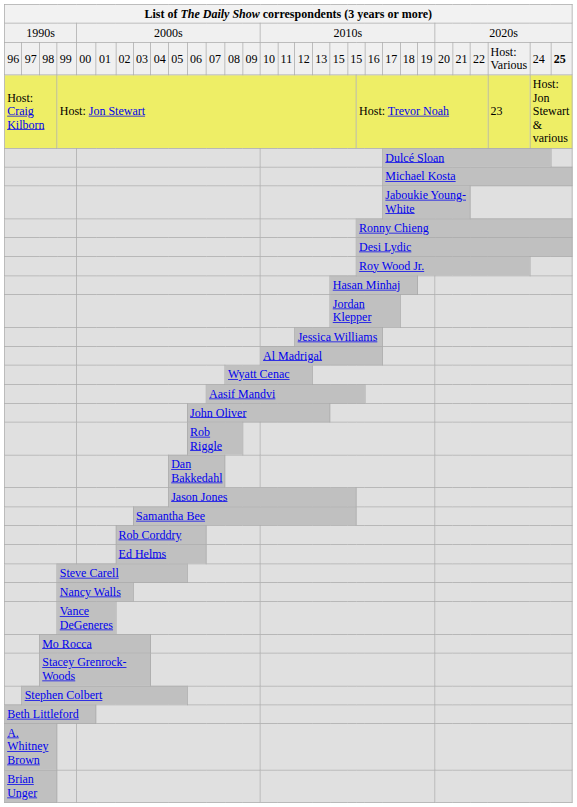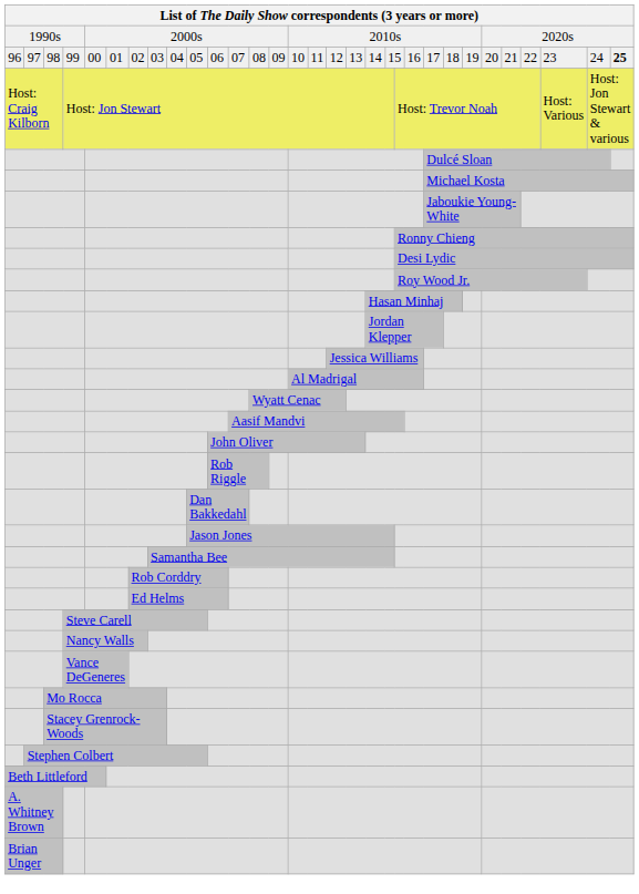 <table class="wikitable" style="width: 100%">
 <tr>
 <th colspan="31">List of <em>The Daily Show</em> correspondents (3 years or more)</th>
 </tr>
 <tr style="background:#f0f0f0;">
 <td colspan="4" style="text-align:center;">1990s</td>
 <td colspan="10" style="text-align:center;">2000s</td>
 <td colspan="11" style="text-align:center;">2010s</td>
 <td colspan="6" style="text-align:center;">2020s</td>
 </tr>
 <tr style="background:#f0f0f0;">
 <td>96</td>
 <td>97</td>
 <td>98</td>
 <td>99</td>
 <td>00</td>
 <td>01</td>
 <td>02</td>
 <td>03</td>
 <td>04</td>
 <td>05</td>
 <td>06</td>
 <td>07</td>
 <td>08</td>
 <td>09</td>
 <td>10</td>
 <td>11</td>
 <td>12</td>
 <td>13</td>
-<td>15</td>
+<td>14</td>
 <td colspan="2">15</td>
 <td>16</td>
 <td>17</td>
 <td>18</td>
 <td>19</td>
 <td>20</td>
 <td>21</td>
 <td>22</td>
-<td>Host: Various</td>
+<td>23</td>
 <td>24</td>
 <td><strong>25</strong></td>
 </tr>
 <tr style="background:#ee6;">
 <td colspan= 3>Host: <a href='#'>Craig Kilborn</a></td>
 <td colspan=17>Host: <a href='#'>Jon Stewart</a></td>
 <td colspan=8>Host: <a href='#'>Trevor Noah</a></td>
-<td>23</td>
+<td>Host: Various</td>
 <td colspan=2>Host: Jon Stewart & various</td>
 </tr>
 <tr style="background:#e0e0e0;">
 <td colspan= 4></td>
 <td colspan= 10></td>
 <td colspan= 8></td>
 <td colspan="8" style="background:silver;"><a href='#'>Dulcé Sloan</a></td>
 <td></td>
 </tr>
 <tr style="background:#e0e0e0;">
 <td colspan= 4></td>
 <td colspan= 10></td>
 <td colspan= 8></td>
 <td colspan="9" style="background:silver;"><a href='#'>Michael Kosta</a></td>
 </tr>
 <tr style="background:#e0e0e0;">
 <td colspan= 4></td>
 <td colspan= 10></td>
 <td colspan= 8></td>
 <td colspan="5" style="background:silver;"><a href='#'>Jaboukie Young-White</a></td>
 <td colspan= 4></td>
 </tr>
 <tr style="background:#e0e0e0;">
 <td colspan= 4></td>
 <td colspan= 10></td>
 <td colspan= 6></td>
 <td colspan="11" style="background:silver;"><a href='#'>Ronny Chieng</a></td>
 </tr>
 <tr style="background:#e0e0e0;">
 <td colspan= 4></td>
 <td colspan= 10></td>
 <td colspan= 6></td>
 <td colspan="11" style="background:silver;"><a href='#'>Desi Lydic</a></td>
 </tr>
 <tr style="background:#e0e0e0;">
 <td colspan= 4></td>
 <td colspan= 10></td>
 <td colspan= 6></td>
 <td colspan="9" style="background:silver;"><a href='#'>Roy Wood Jr.</a></td>
 <td colspan= 2></td>
 </tr>
 <tr style="background:#e0e0e0;">
 <td colspan= 4></td>
 <td colspan= 10></td>
 <td colspan= 4></td>
 <td colspan="6" style="background:silver;"><a href='#'>Hasan Minhaj</a></td>
 <td></td>
 <td colspan=6></td>
 </tr>
 <tr style="background:#e0e0e0;">
 <td colspan= 4></td>
 <td colspan= 10></td>
 <td colspan= 4></td>
 <td colspan="5" style="background:silver;"><a href='#'>Jordan Klepper</a></td>
 <td colspan=2></td>
 <td colspan= 6></td>
 </tr>
 <tr style="background:#e0e0e0;">
 <td colspan= 4></td>
 <td colspan= 10></td>
 <td colspan= 2></td>
 <td colspan="6" style="background:silver;"><a href='#'>Jessica Williams</a></td>
 <td colspan= 3></td>
 <td colspan= 6></td>
 </tr>
 <tr style="background:#e0e0e0;">
 <td colspan= 4></td>
 <td colspan= 10></td>
 <td colspan="8" style="background:silver;"><a href='#'>Al Madrigal</a></td>
 <td colspan= 3></td>
 <td colspan= 6></td>
 </tr>
 <tr style="background:#e0e0e0;">
 <td colspan= 4></td>
 <td colspan= 8></td>
 <td colspan="5" style="background:silver;"><a href='#'>Wyatt Cenac</a></td>
 <td colspan= 8></td>
 <td colspan= 6></td>
 </tr>
 <tr style="background:#e0e0e0;">
 <td colspan= 4></td>
 <td colspan= 7></td>
 <td colspan="10" style="background:silver;"><a href='#'>Aasif Mandvi</a></td>
 <td colspan= 4></td>
 <td colspan= 6></td>
 </tr>
 <tr style="background:#e0e0e0;">
 <td colspan= 4></td>
 <td colspan= 6></td>
 <td colspan="8" style="background:silver;"><a href='#'>John Oliver</a></td>
 <td colspan= 7></td>
 <td colspan= 6></td>
 </tr>
 <tr style="background:#e0e0e0;">
 <td colspan= 4></td>
 <td colspan= 6></td>
 <td colspan="3" style="background:silver;"><a href='#'>Rob Riggle</a></td>
 <td colspan= 1></td>
 <td colspan= 11></td>
 <td colspan= 6></td>
 </tr>
 <tr style="background:#e0e0e0;">
 <td colspan= 4></td>
 <td colspan= 5></td>
 <td colspan="3" style="background:silver;"><a href='#'>Dan Bakkedahl</a></td>
 <td colspan= 2></td>
 <td colspan= 11></td>
 <td colspan= 6></td>
 </tr>
 <tr style="background:#e0e0e0;">
 <td colspan= 4></td>
 <td colspan= 5></td>
 <td colspan="11" style="background:silver;"><a href='#'>Jason Jones</a></td>
 <td colspan =5></td>
 <td colspan= 6></td>
 </tr>
 <tr style="background:#e0e0e0;">
 <td colspan= 4></td>
 <td colspan= 3></td>
 <td colspan="13" style="background:silver;"><a href='#'>Samantha Bee</a></td>
 <td colspan= 5></td>
 <td colspan= 6></td>
 </tr>
 <tr style="background:#e0e0e0;">
 <td colspan= 4></td>
 <td colspan= 2></td>
 <td colspan="5" style="background:silver;"><a href='#'>Rob Corddry</a></td>
 <td colspan= 3></td>
 <td colspan= 11></td>
 <td colspan= 6></td>
 </tr>
 <tr style="background:#e0e0e0;">
 <td colspan= 4></td>
 <td colspan= 2></td>
 <td colspan="5" style="background:silver;"><a href='#'>Ed Helms</a></td>
 <td colspan= 3></td>
 <td colspan= 11></td>
 <td colspan= 6></td>
 </tr>
 <tr style="background:#e0e0e0;">
 <td colspan= 3></td>
 <td colspan="7" style="background:silver;"><a href='#'>Steve Carell</a></td>
 <td colspan= 4></td>
 <td colspan= 11></td>
 <td colspan= 6></td>
 </tr>
 <tr style="background:#e0e0e0;">
 <td colspan= 3></td>
 <td colspan="4" style="background:silver;"><a href='#'>Nancy Walls</a></td>
 <td colspan= 7></td>
 <td colspan= 11></td>
 <td colspan= 6></td>
 </tr>
 <tr style="background:#e0e0e0;">
 <td colspan= 3></td>
 <td colspan="3" style="background:silver;"><a href='#'>Vance DeGeneres</a></td>
 <td colspan= 8></td>
 <td colspan= 11></td>
 <td colspan= 6></td>
 </tr>
 <tr style="background:#e0e0e0;">
 <td colspan= 2></td>
 <td colspan="6" style="background:silver;"><a href='#'>Mo Rocca</a></td>
 <td colspan= 6></td>
 <td colspan= 11></td>
 <td colspan= 6></td>
 </tr>
 <tr style="background:#e0e0e0;">
 <td colspan= 2></td>
 <td colspan="6" style="background:silver;"><a href='#'>Stacey Grenrock-Woods</a></td>
 <td colspan= 6></td>
 <td colspan= 11></td>
 <td colspan= 6></td>
 </tr>
 <tr style="background:#e0e0e0;">
 <td></td>
 <td colspan="9" style="background:silver;"><a href='#'>Stephen Colbert</a></td>
 <td colspan= 4></td>
 <td colspan= 11></td>
 <td colspan= 6></td>
 </tr>
 <tr style="background:#e0e0e0;">
 <td colspan="5" style="background:silver;"><a href='#'>Beth Littleford</a></td>
 <td colspan= 9></td>
 <td colspan= 11></td>
 <td colspan= 6></td>
 </tr>
 <tr style="background:#e0e0e0;">
 <td colspan="3" style="background:silver;"><a href='#'>A. Whitney Brown</a></td>
 <td></td>
 <td colspan= 10></td>
 <td colspan= 11></td>
 <td colspan= 6></td>
 </tr>
 <tr style="background:#e0e0e0;">
 <td colspan="3" style="background:silver;"><a href='#'>Brian Unger</a></td>
 <td></td>
 <td colspan= 10></td>
 <td colspan= 11></td>
 <td colspan= 6></td>
 </tr>
 </table>
